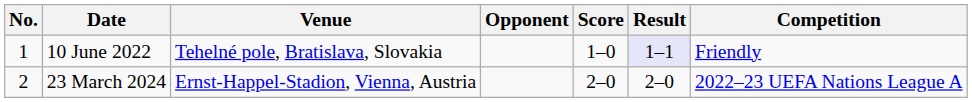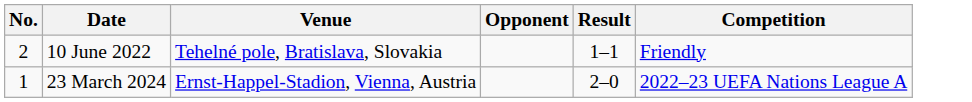 <table class="wikitable sortable">
 <tr>
 <th scope="col">No.</th>
 <th scope="col">Date</th>
 <th scope="col">Venue</th>
 <th scope="col">Opponent</th>
-<th scope="col">Score</th>
 <th scope="col">Result</th>
 <th scope="col">Competition</th>
 </tr>
 <tr>
-<td style="text-align:center">1</td>
+<td style="text-align:center">2</td>
 <td>10 June 2022</td>
 <td><a href='#'>Tehelné pole</a>, <a href='#'>Bratislava</a>, Slovakia</td>
 <td></td>
-<td style="text-align:center">1–0</td>
-<td style="background: lavender; text-align:center">1–1</td>
+<td style="text-align:center">1–1</td>
 <td><a href='#'>Friendly</a></td>
 </tr>
 <tr>
-<td style="text-align:center">2</td>
+<td style="text-align:center">1</td>
 <td>23 March 2024</td>
 <td><a href='#'>Ernst-Happel-Stadion</a>, <a href='#'>Vienna</a>, Austria</td>
 <td></td>
 <td style="text-align:center">2–0</td>
-<td style="text-align:center">2–0</td>
 <td><a href='#'>2022–23 UEFA Nations League A</a></td>
 </tr>
 </table>
